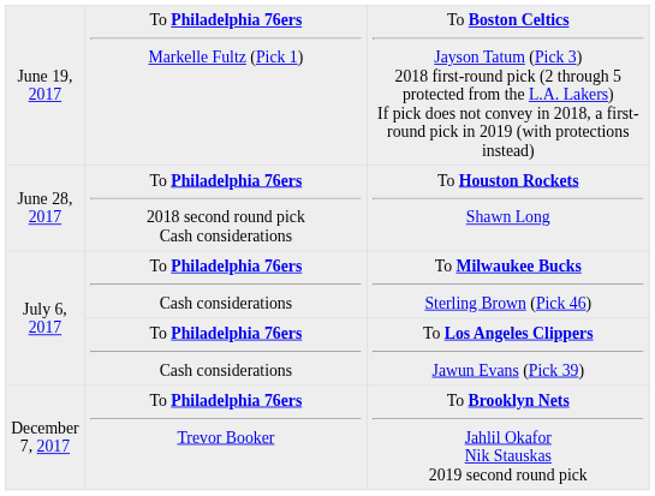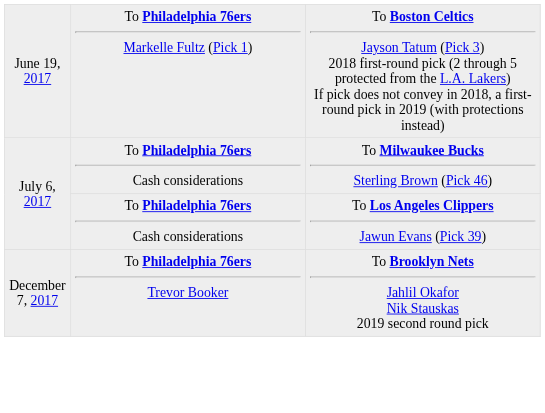 <table border=1 style="border-collapse:collapse; text-align: center; width: 100%" bordercolor="#DFDFDF" cellpadding="5">
 <tr bgcolor="eeeeee">
 <td style="width:12%">June 19, <a href='#'>2017</a></td>
 <td style="width:44%" valign="top">To <strong><a href='#'>Philadelphia 76ers</a></strong><hr><a href='#'>Markelle Fultz</a> (<a href='#'>Pick 1</a>)</td>
 <td style="width:44%" valign="top">To <strong><a href='#'>Boston Celtics</a></strong><hr><a href='#'>Jayson Tatum</a> (<a href='#'>Pick 3</a>)<br>2018 first-round pick (2 through 5 protected from the <a href='#'>L.A. Lakers</a>)<br>If pick does not convey in 2018, a first-round pick in 2019 (with protections instead)</td>
-</tr>
-<tr style="background:#eee;">
-<td style="width:12%">June 28, <a href='#'>2017</a></td>
-<td style="width:44; vertical-align:top;">To <strong><a href='#'>Philadelphia 76ers</a></strong><hr>2018 second round pick<br>Cash considerations</td>
-<td style="width:44; vertical-align:top;">To <strong><a href='#'>Houston Rockets</a></strong><hr><a href='#'>Shawn Long</a></td>
 </tr>
 <tr style="background:#eee;">
 <td style="width:12%" rowspan=2>July 6, <a href='#'>2017</a></td>
 <td style="width:44; vertical-align:top;">To <strong><a href='#'>Philadelphia 76ers</a></strong><hr>Cash considerations</td>
 <td style="width:44; vertical-align:top;">To <strong><a href='#'>Milwaukee Bucks</a></strong><hr><a href='#'>Sterling Brown</a> (<a href='#'>Pick 46</a>)</td>
 </tr>
 <tr style="background:#eee;">
 <td style="width:44; vertical-align:top;">To <strong><a href='#'>Philadelphia 76ers</a></strong><hr>Cash considerations</td>
 <td style="width:44; vertical-align:top;">To <strong><a href='#'>Los Angeles Clippers</a></strong><hr><a href='#'>Jawun Evans</a> (<a href='#'>Pick 39</a>)</td>
 </tr>
 <tr style="background:#eee;">
 <td style="width:12%" rowspan=2>December 7, <a href='#'>2017</a></td>
 <td style="width:44; vertical-align:top;">To <strong><a href='#'>Philadelphia 76ers</a></strong><hr><a href='#'>Trevor Booker</a></td>
 <td style="width:44; vertical-align:top;">To <strong><a href='#'>Brooklyn Nets</a></strong><hr><a href='#'>Jahlil Okafor</a><br><a href='#'>Nik Stauskas</a><br>2019 second round pick</td>
 </tr>
 </table>
